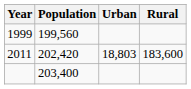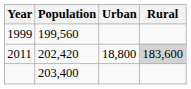 <table class="wikitable">
 <tr>
 <th>Year</th>
 <th>Population</th>
 <th>Urban</th>
 <th>Rural</th>
 </tr>
 <tr>
 <td>1999</td>
 <td>199,560</td>
 <td></td>
 <td></td>
 </tr>
 <tr>
 <td>2011</td>
 <td>202,420</td>
-<td>18,803</td>
-<td>183,600</td>
+<td>18,800</td>
+<td style="background: lightgrey;">183,600</td>
 </tr>
 <tr>
 <td></td>
 <td>203,400</td>
 <td></td>
 <td></td>
 </tr>
 </table>
